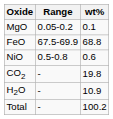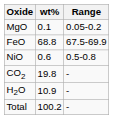 <table class="wikitable">
 <tr>
 <th>Oxide</th>
+<th>wt%</th>
 <th>Range</th>
-<th>wt%</th>
 </tr>
 <tr>
 <td>MgO</td>
+<td>0.1</td>
 <td>0.05-0.2</td>
-<td>0.1</td>
 </tr>
 <tr>
 <td>FeO</td>
+<td>68.8</td>
 <td>67.5-69.9</td>
-<td>68.8</td>
 </tr>
 <tr>
 <td>NiO</td>
+<td>0.6</td>
 <td>0.5-0.8</td>
-<td>0.6</td>
 </tr>
 <tr>
 <td>CO<sub>2</sub></td>
+<td>19.8</td>
 <td>-</td>
-<td>19.8</td>
 </tr>
 <tr>
 <td>H<sub>2</sub>O</td>
+<td>10.9</td>
 <td>-</td>
-<td>10.9</td>
 </tr>
 <tr>
 <td>Total</td>
+<td>100.2</td>
 <td>-</td>
-<td>100.2</td>
 </tr>
 </table>
